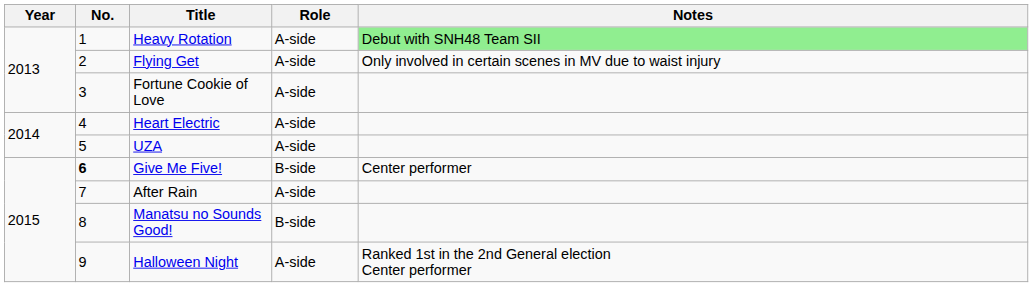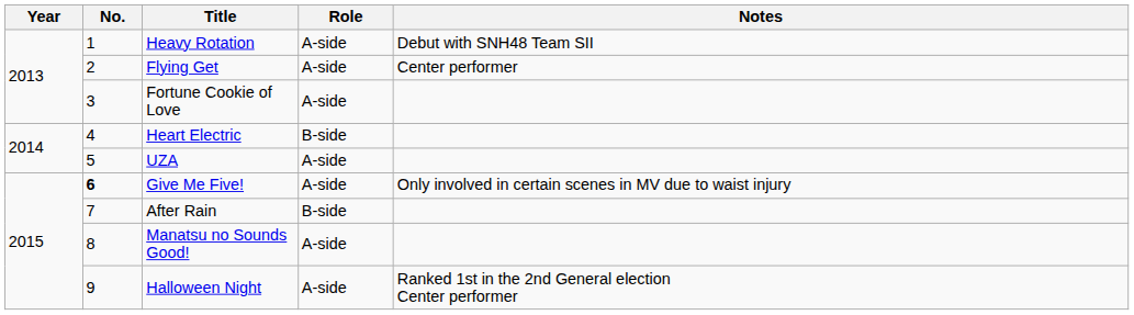 <table class="wikitable sortable" style="width:90%;">
 <tr>
 <th>Year</th>
 <th data-sort-type="number">No.</th>
 <th style="width:150px;">Title</th>
 <th>Role</th>
 <th class="unsortable">Notes</th>
 </tr>
 <tr>
 <td rowspan="3">2013</td>
 <td>1</td>
 <td><a href='#'>Heavy Rotation</a></td>
 <td>A-side</td>
-<td style="background: lightgreen;">Debut with SNH48 Team SII</td>
+<td>Debut with SNH48 Team SII</td>
 </tr>
 <tr>
 <td>2</td>
 <td><a href='#'>Flying Get</a></td>
 <td>A-side</td>
-<td>Only involved in certain scenes in MV due to waist injury</td>
+<td>Center performer</td>
 </tr>
 <tr>
 <td>3</td>
 <td>Fortune Cookie of Love</td>
 <td>A-side</td>
 <td></td>
 </tr>
 <tr>
 <td rowspan="2">2014</td>
 <td>4</td>
 <td><a href='#'>Heart Electric</a></td>
-<td>A-side</td>
+<td>B-side</td>
 <td></td>
 </tr>
 <tr>
 <td>5</td>
 <td><a href='#'>UZA</a></td>
 <td>A-side</td>
 <td></td>
 </tr>
 <tr>
 <td rowspan="5">2015</td>
 <td><strong>6</strong></td>
 <td><a href='#'>Give Me Five!</a></td>
-<td>B-side</td>
-<td>Center performer</td>
+<td>A-side</td>
+<td>Only involved in certain scenes in MV due to waist injury</td>
 </tr>
 <tr>
 <td>7</td>
 <td>After Rain</td>
-<td>A-side</td>
+<td>B-side</td>
 <td></td>
 </tr>
 <tr>
 <td>8</td>
 <td><a href='#'>Manatsu no Sounds Good!</a></td>
-<td>B-side</td>
+<td>A-side</td>
 <td></td>
 </tr>
 <tr>
 <td>9</td>
 <td><a href='#'>Halloween Night</a></td>
 <td>A-side</td>
 <td>Ranked 1st in the 2nd General election <br> Center performer</td>
 </tr>
 </table>
